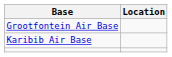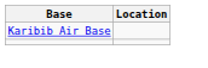 <table class="wikitable">
 <tr>
 <th>Base</th>
 <th>Location</th>
-</tr>
-<tr>
-<td><a href='#'>Grootfontein Air Base</a></td>
-<td></td>
 </tr>
 <tr>
 <td><a href='#'>Karibib Air Base</a></td>
 <td></td>
 </tr>
 <tr>
 <td></td>
 </tr>
 </table>
